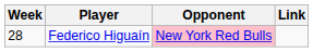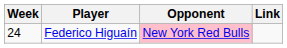 <table class=wikitable>
 <tr>
 <th>Week</th>
 <th>Player</th>
 <th>Opponent</th>
 <th>Link</th>
 </tr>
 <tr>
-<td>28</td>
+<td>24</td>
 <td> <a href='#'>Federico Higuaín</a></td>
 <td style="background: pink;"><a href='#'>New York Red Bulls</a></td>
 <td></td>
 </tr>
 </table>
